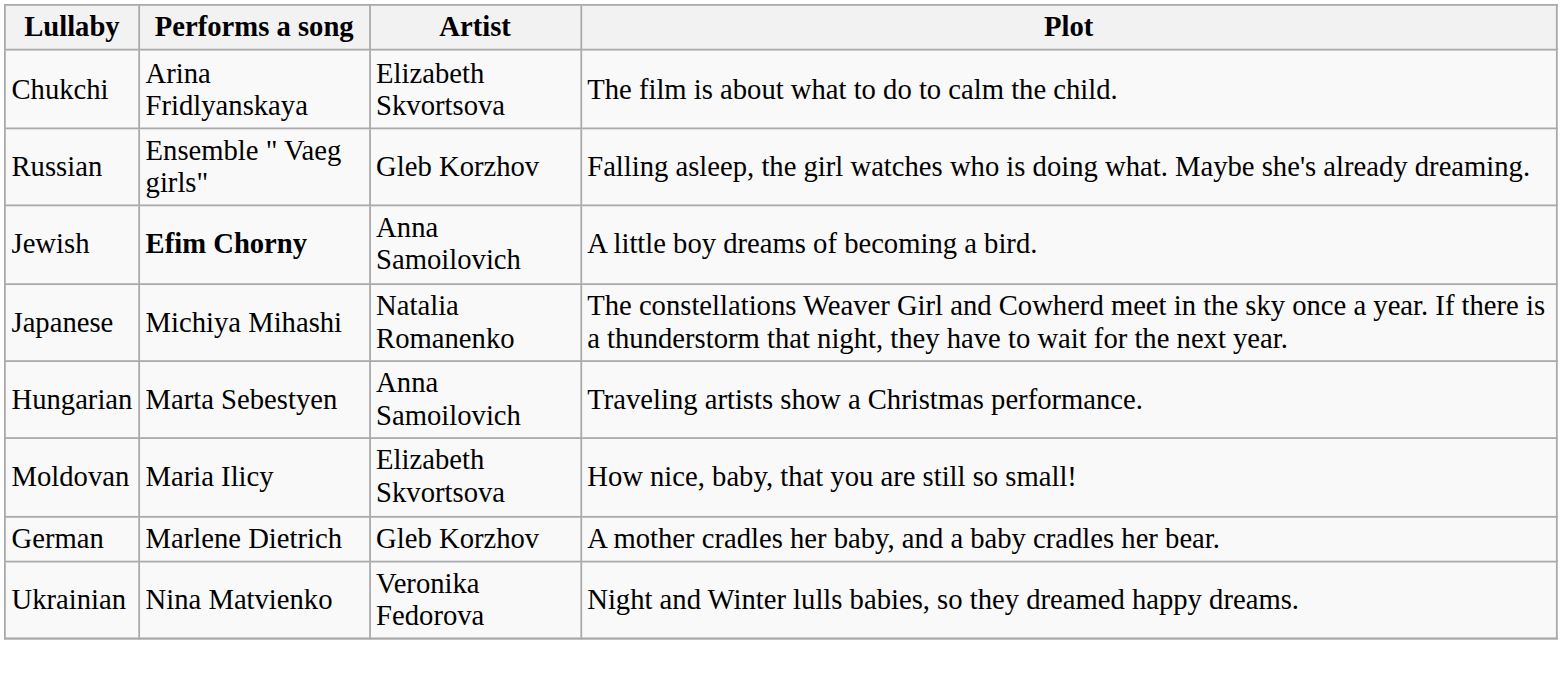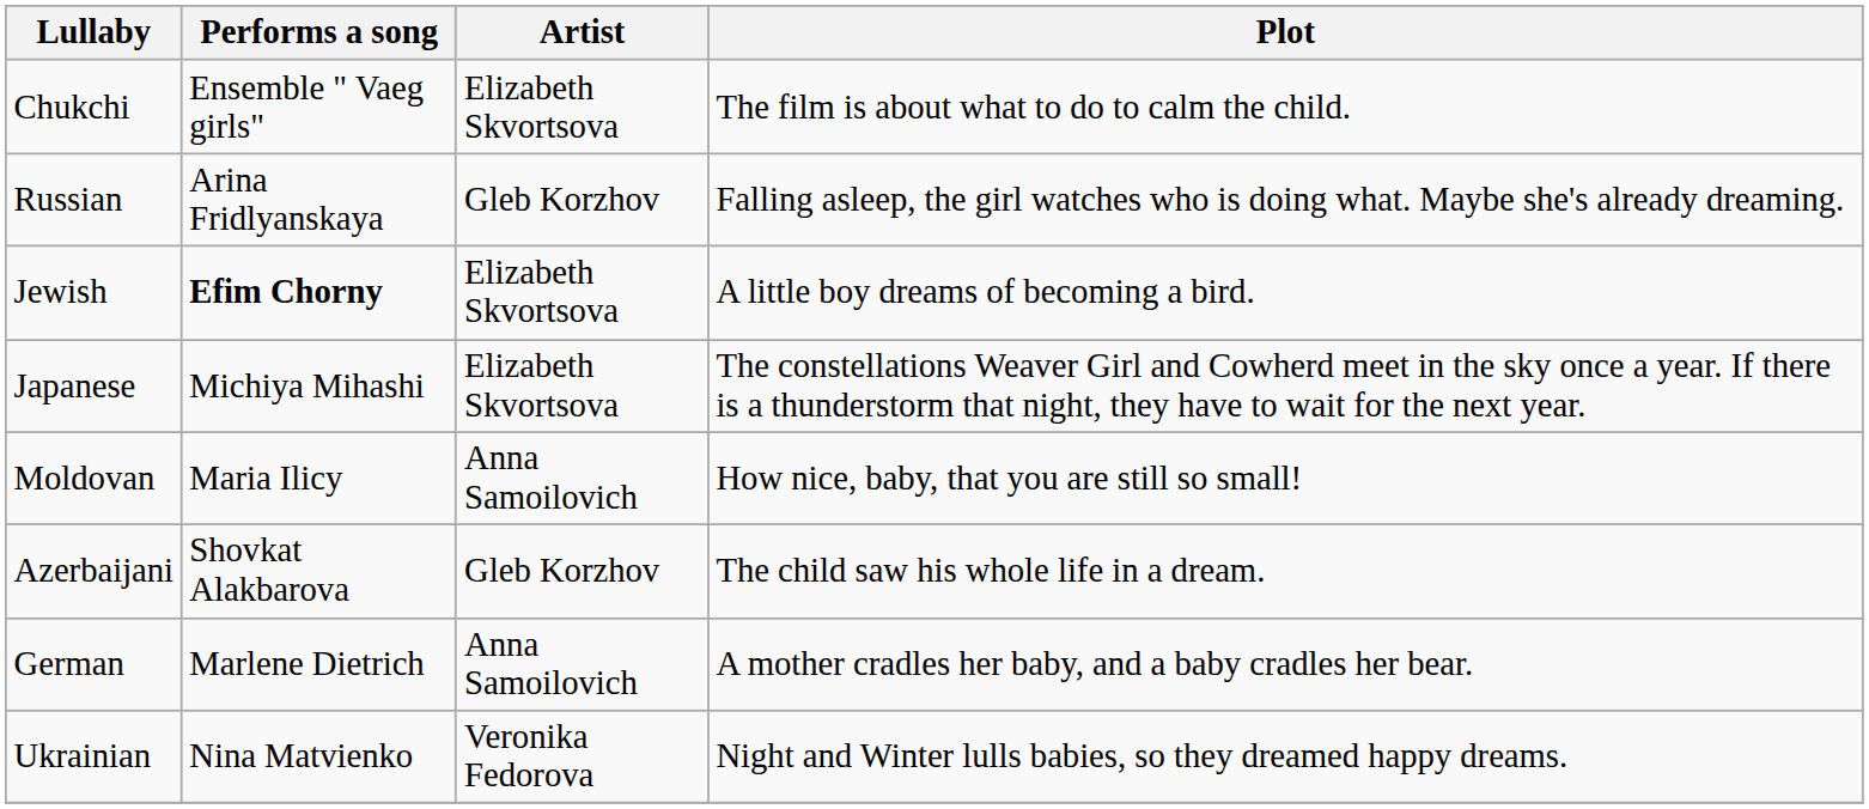 <table class="wikitable">
 <tr>
 <th>Lullaby</th>
 <th>Performs a song</th>
 <th>Artist</th>
 <th>Plot</th>
 </tr>
 <tr>
 <td>Chukchi</td>
-<td>Arina Fridlyanskaya</td>
+<td>Ensemble " Vaeg girls"</td>
 <td>Elizabeth Skvortsova</td>
 <td>The film is about what to do to calm the child.</td>
 </tr>
 <tr>
 <td>Russian</td>
-<td>Ensemble " Vaeg girls"</td>
+<td>Arina Fridlyanskaya</td>
 <td>Gleb Korzhov</td>
 <td>Falling asleep, the girl watches who is doing what. Maybe she's already dreaming.</td>
 </tr>
 <tr>
 <td>Jewish</td>
 <td><strong>Efim Chorny</strong></td>
-<td>Anna Samoilovich</td>
+<td>Elizabeth Skvortsova</td>
 <td>A little boy dreams of becoming a bird.</td>
 </tr>
 <tr>
 <td>Japanese</td>
 <td>Michiya Mihashi</td>
-<td>Natalia Romanenko</td>
+<td>Elizabeth Skvortsova</td>
 <td>The constellations Weaver Girl and Cowherd meet in the sky once a year. If there is a thunderstorm that night, they have to wait for the next year.</td>
-</tr>
-<tr>
-<td>Hungarian</td>
-<td>Marta Sebestyen</td>
-<td>Anna Samoilovich</td>
-<td>Traveling artists show a Christmas performance.</td>
 </tr>
 <tr>
 <td>Moldovan</td>
 <td>Maria Ilicy</td>
-<td>Elizabeth Skvortsova</td>
+<td>Anna Samoilovich</td>
 <td>How nice, baby, that you are still so small!</td>
+</tr>
+<tr>
+<td>Azerbaijani</td>
+<td>Shovkat Alakbarova</td>
+<td>Gleb Korzhov</td>
+<td>The child saw his whole life in a dream.</td>
 </tr>
 <tr>
 <td>German</td>
 <td>Marlene Dietrich</td>
-<td>Gleb Korzhov</td>
+<td>Anna Samoilovich</td>
 <td>A mother cradles her baby, and a baby cradles her bear.</td>
 </tr>
 <tr>
 <td>Ukrainian</td>
 <td>Nina Matvienko</td>
 <td>Veronika Fedorova</td>
 <td>Night and Winter lulls babies, so they dreamed happy dreams.</td>
 </tr>
 <tr>
 </tr>
 </table>
